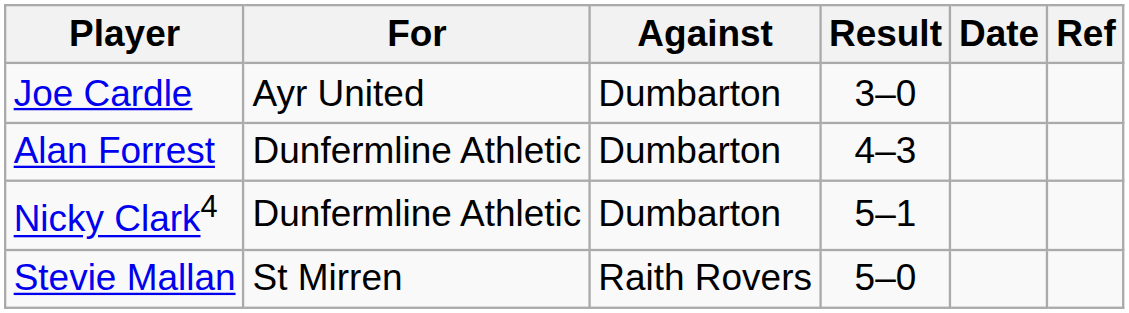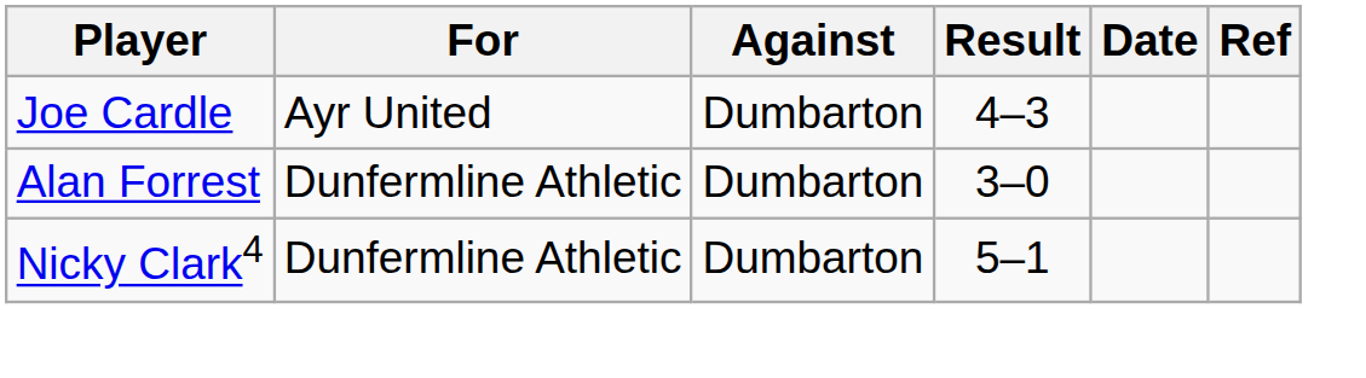 <table class="wikitable">
 <tr>
 <th>Player</th>
 <th>For</th>
 <th>Against</th>
 <th style="text-align:center">Result</th>
 <th>Date</th>
 <th>Ref</th>
 </tr>
 <tr>
 <td> <a href='#'>Joe Cardle</a></td>
 <td>Ayr United</td>
 <td>Dumbarton</td>
-<td style="text-align:center;">3–0</td>
+<td style="text-align:center;">4–3</td>
 <td></td>
 <td></td>
 </tr>
 <tr>
 <td> <a href='#'>Alan Forrest</a></td>
 <td>Dunfermline Athletic</td>
 <td>Dumbarton</td>
-<td style="text-align:center;">4–3</td>
+<td style="text-align:center;">3–0</td>
 <td></td>
 <td></td>
 </tr>
 <tr>
 <td> <a href='#'>Nicky Clark</a><sup>4</sup></td>
 <td>Dunfermline Athletic</td>
 <td>Dumbarton</td>
 <td style="text-align:center;">5–1</td>
 <td></td>
 <td></td>
 </tr>
-<tr>
-<td> <a href='#'>Stevie Mallan</a></td>
-<td>St Mirren</td>
-<td>Raith Rovers</td>
-<td style="text-align:center;">5–0</td>
-<td></td>
-<td></td>
-</tr>
 </table>
